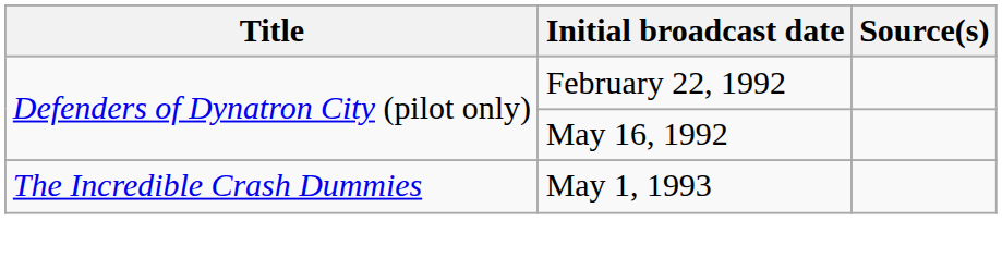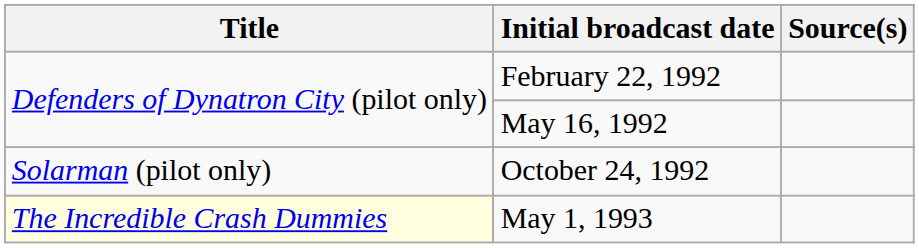 <table class="wikitable sortable">
 <tr>
 <th>Title</th>
 <th>Initial broadcast date</th>
 <th>Source(s)</th>
 </tr>
 <tr>
 <td rowspan=2><em><a href='#'>Defenders of Dynatron City</a></em> (pilot only)</td>
 <td>February 22, 1992</td>
 <td></td>
 </tr>
 <tr>
 <td>May 16, 1992</td>
 <td></td>
 </tr>
 <tr>
-<td><em><a href='#'>The Incredible Crash Dummies</a></em></td>
+<td><em><a href='#'>Solarman</a></em> (pilot only)</td>
+<td>October 24, 1992</td>
+<td></td>
+</tr>
+<tr>
+<td style="background: lightyellow;"><em><a href='#'>The Incredible Crash Dummies</a></em></td>
 <td>May 1, 1993</td>
 <td></td>
 </tr>
 </table>
